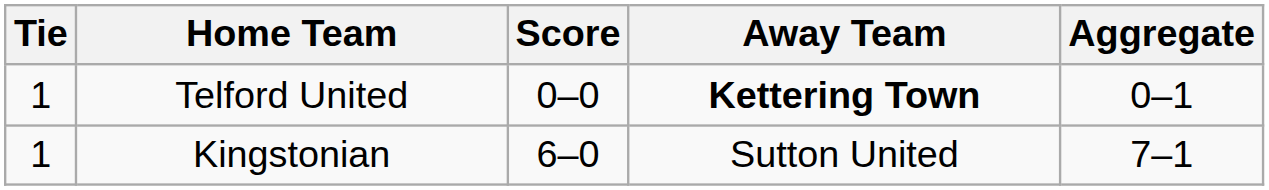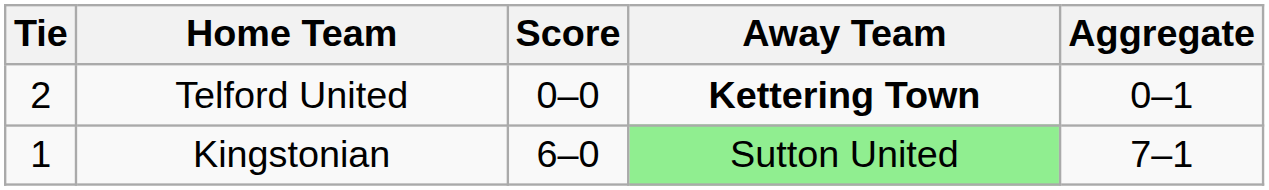 <table class="wikitable" style="text-align:center;">
 <tr>
 <th width=20>Tie</th>
 <th width=175>Home Team</th>
 <th width=20>Score</th>
 <th width=175>Away Team</th>
 <th width=20>Aggregate</th>
 </tr>
 <tr>
-<td>1</td>
+<td>2</td>
 <td>Telford United</td>
 <td>0–0</td>
 <td><strong>Kettering Town</strong></td>
 <td>0–1</td>
 </tr>
 <tr>
 <td>1</td>
 <td>Kingstonian</td>
 <td>6–0</td>
-<td>Sutton United</td>
+<td style="background: lightgreen;">Sutton United</td>
 <td>7–1</td>
 </tr>
 </table>
